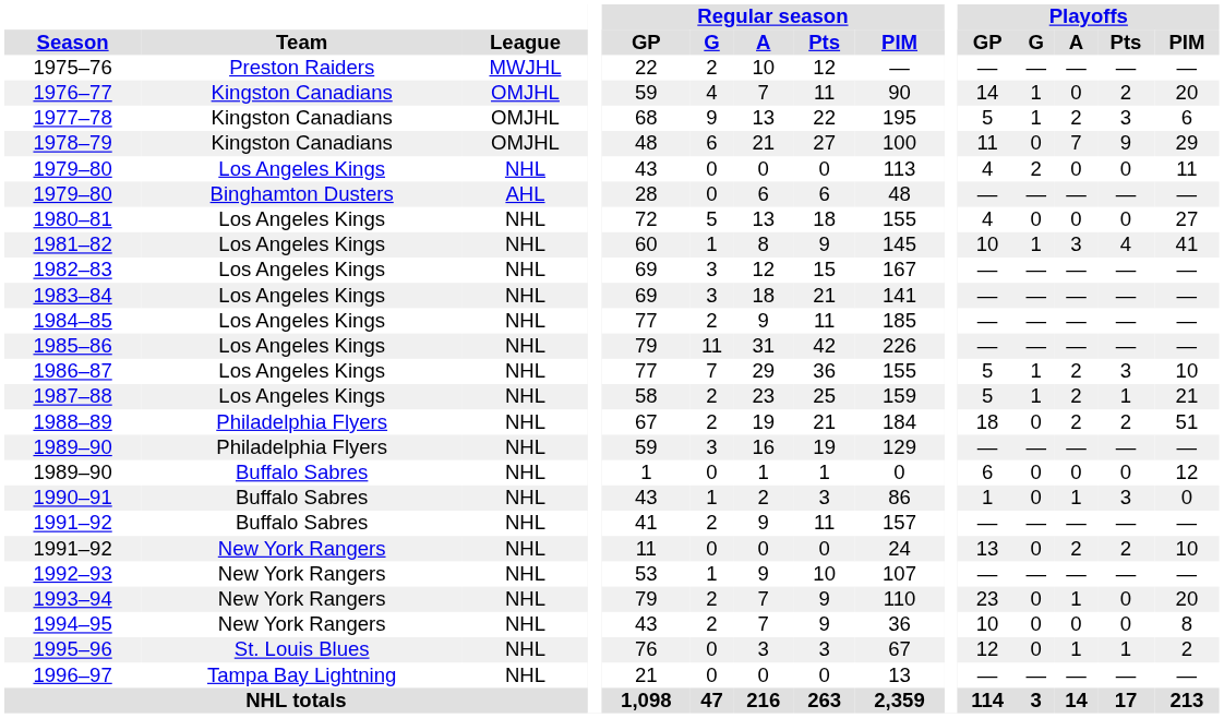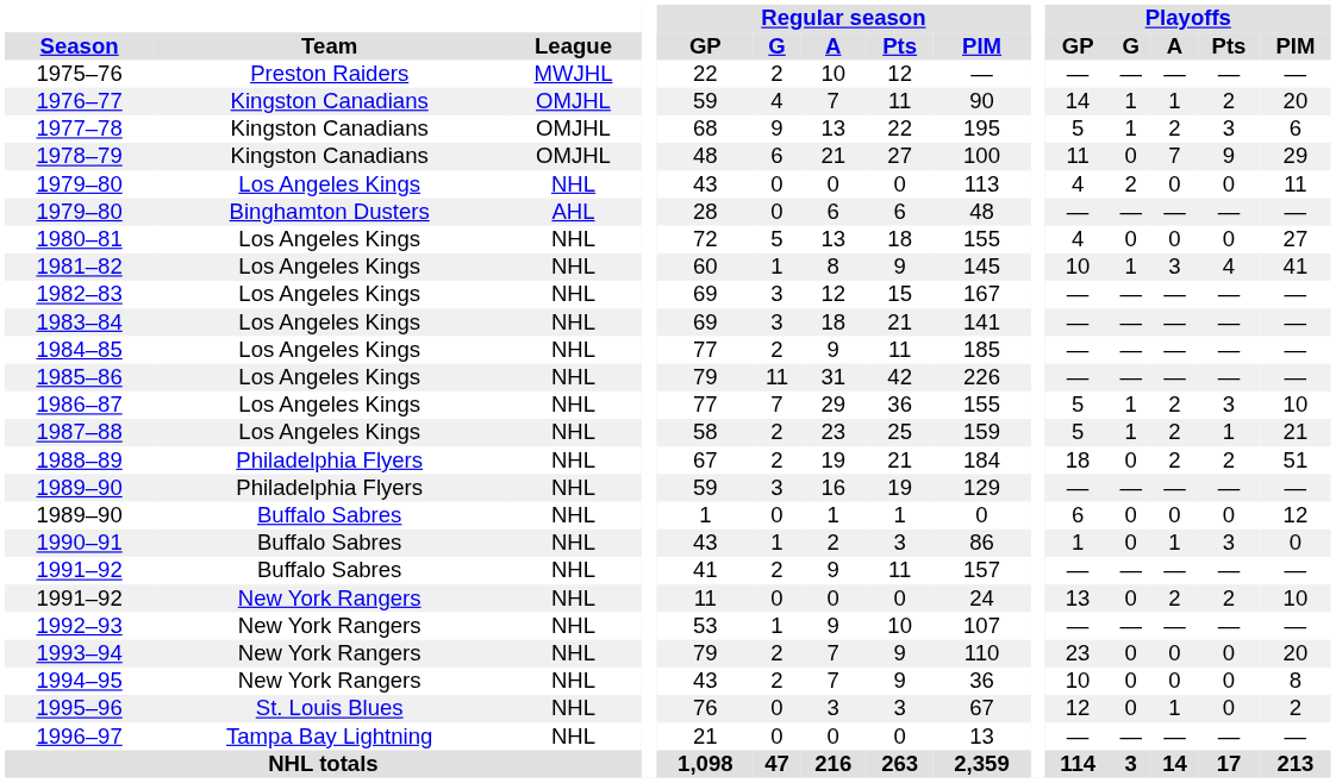 <table border="0" cellpadding="1" cellspacing="0" style="text-align:center; width:60em">
 <tr bgcolor="#e0e0e0">
 <th colspan="3" bgcolor="#ffffff"> </th>
 <th rowspan="99" bgcolor="#ffffff"> </th>
 <th colspan="5"><a href='#'>Regular season</a></th>
 <th rowspan="99" bgcolor="#ffffff"> </th>
 <th colspan="5"><a href='#'>Playoffs</a></th>
 </tr>
 <tr bgcolor="#e0e0e0">
 <th><a href='#'>Season</a></th>
 <th>Team</th>
 <th>League</th>
 <th>GP</th>
 <th><a href='#'>G</a></th>
 <th><a href='#'>A</a></th>
 <th><a href='#'>Pts</a></th>
 <th><a href='#'>PIM</a></th>
 <th>GP</th>
 <th>G</th>
 <th>A</th>
 <th>Pts</th>
 <th>PIM</th>
 </tr>
 <tr>
 <td>1975–76</td>
 <td><a href='#'>Preston Raiders</a></td>
 <td><a href='#'>MWJHL</a></td>
 <td>22</td>
 <td>2</td>
 <td>10</td>
 <td>12</td>
 <td>—</td>
 <td>—</td>
 <td>—</td>
 <td>—</td>
 <td>—</td>
 <td>—</td>
 </tr>
 <tr bgcolor="#f0f0f0">
 <td><a href='#'>1976–77</a></td>
 <td><a href='#'>Kingston Canadians</a></td>
 <td><a href='#'>OMJHL</a></td>
 <td>59</td>
 <td>4</td>
 <td>7</td>
 <td>11</td>
 <td>90</td>
 <td>14</td>
 <td>1</td>
-<td>0</td>
+<td>1</td>
 <td>2</td>
 <td>20</td>
 </tr>
 <tr>
 <td><a href='#'>1977–78</a></td>
 <td>Kingston Canadians</td>
 <td>OMJHL</td>
 <td>68</td>
 <td>9</td>
 <td>13</td>
 <td>22</td>
 <td>195</td>
 <td>5</td>
 <td>1</td>
 <td>2</td>
 <td>3</td>
 <td>6</td>
 </tr>
 <tr bgcolor="#f0f0f0">
 <td><a href='#'>1978–79</a></td>
 <td>Kingston Canadians</td>
 <td>OMJHL</td>
 <td>48</td>
 <td>6</td>
 <td>21</td>
 <td>27</td>
 <td>100</td>
 <td>11</td>
 <td>0</td>
 <td>7</td>
 <td>9</td>
 <td>29</td>
 </tr>
 <tr>
 <td><a href='#'>1979–80</a></td>
 <td><a href='#'>Los Angeles Kings</a></td>
 <td><a href='#'>NHL</a></td>
 <td>43</td>
 <td>0</td>
 <td>0</td>
 <td>0</td>
 <td>113</td>
 <td>4</td>
 <td>2</td>
 <td>0</td>
 <td>0</td>
 <td>11</td>
 </tr>
 <tr bgcolor="#f0f0f0">
 <td><a href='#'>1979–80</a></td>
 <td><a href='#'>Binghamton Dusters</a></td>
 <td><a href='#'>AHL</a></td>
 <td>28</td>
 <td>0</td>
 <td>6</td>
 <td>6</td>
 <td>48</td>
 <td>—</td>
 <td>—</td>
 <td>—</td>
 <td>—</td>
 <td>—</td>
 </tr>
 <tr>
 <td><a href='#'>1980–81</a></td>
 <td>Los Angeles Kings</td>
 <td>NHL</td>
 <td>72</td>
 <td>5</td>
 <td>13</td>
 <td>18</td>
 <td>155</td>
 <td>4</td>
 <td>0</td>
 <td>0</td>
 <td>0</td>
 <td>27</td>
 </tr>
 <tr bgcolor="#f0f0f0">
 <td><a href='#'>1981–82</a></td>
 <td>Los Angeles Kings</td>
 <td>NHL</td>
 <td>60</td>
 <td>1</td>
 <td>8</td>
 <td>9</td>
 <td>145</td>
 <td>10</td>
 <td>1</td>
 <td>3</td>
 <td>4</td>
 <td>41</td>
 </tr>
 <tr>
 <td><a href='#'>1982–83</a></td>
 <td>Los Angeles Kings</td>
 <td>NHL</td>
 <td>69</td>
 <td>3</td>
 <td>12</td>
 <td>15</td>
 <td>167</td>
 <td>—</td>
 <td>—</td>
 <td>—</td>
 <td>—</td>
 <td>—</td>
 </tr>
 <tr bgcolor="#f0f0f0">
 <td><a href='#'>1983–84</a></td>
 <td>Los Angeles Kings</td>
 <td>NHL</td>
 <td>69</td>
 <td>3</td>
 <td>18</td>
 <td>21</td>
 <td>141</td>
 <td>—</td>
 <td>—</td>
 <td>—</td>
 <td>—</td>
 <td>—</td>
 </tr>
 <tr>
 <td><a href='#'>1984–85</a></td>
 <td>Los Angeles Kings</td>
 <td>NHL</td>
 <td>77</td>
 <td>2</td>
 <td>9</td>
 <td>11</td>
 <td>185</td>
 <td>—</td>
 <td>—</td>
 <td>—</td>
 <td>—</td>
 <td>—</td>
 </tr>
 <tr bgcolor="#f0f0f0">
 <td><a href='#'>1985–86</a></td>
 <td>Los Angeles Kings</td>
 <td>NHL</td>
 <td>79</td>
 <td>11</td>
 <td>31</td>
 <td>42</td>
 <td>226</td>
 <td>—</td>
 <td>—</td>
 <td>—</td>
 <td>—</td>
 <td>—</td>
 </tr>
 <tr>
 <td><a href='#'>1986–87</a></td>
 <td>Los Angeles Kings</td>
 <td>NHL</td>
 <td>77</td>
 <td>7</td>
 <td>29</td>
 <td>36</td>
 <td>155</td>
 <td>5</td>
 <td>1</td>
 <td>2</td>
 <td>3</td>
 <td>10</td>
 </tr>
 <tr bgcolor="#f0f0f0">
 <td><a href='#'>1987–88</a></td>
 <td>Los Angeles Kings</td>
 <td>NHL</td>
 <td>58</td>
 <td>2</td>
 <td>23</td>
 <td>25</td>
 <td>159</td>
 <td>5</td>
 <td>1</td>
 <td>2</td>
 <td>1</td>
 <td>21</td>
 </tr>
 <tr>
 <td><a href='#'>1988–89</a></td>
 <td><a href='#'>Philadelphia Flyers</a></td>
 <td>NHL</td>
 <td>67</td>
 <td>2</td>
 <td>19</td>
 <td>21</td>
 <td>184</td>
 <td>18</td>
 <td>0</td>
 <td>2</td>
 <td>2</td>
 <td>51</td>
 </tr>
 <tr bgcolor="#f0f0f0">
 <td><a href='#'>1989–90</a></td>
 <td>Philadelphia Flyers</td>
 <td>NHL</td>
 <td>59</td>
 <td>3</td>
 <td>16</td>
 <td>19</td>
 <td>129</td>
 <td>—</td>
 <td>—</td>
 <td>—</td>
 <td>—</td>
 <td>—</td>
 </tr>
 <tr>
 <td>1989–90</td>
 <td><a href='#'>Buffalo Sabres</a></td>
 <td>NHL</td>
 <td>1</td>
 <td>0</td>
 <td>1</td>
 <td>1</td>
 <td>0</td>
 <td>6</td>
 <td>0</td>
 <td>0</td>
 <td>0</td>
 <td>12</td>
 </tr>
 <tr bgcolor="#f0f0f0">
 <td><a href='#'>1990–91</a></td>
 <td>Buffalo Sabres</td>
 <td>NHL</td>
 <td>43</td>
 <td>1</td>
 <td>2</td>
 <td>3</td>
 <td>86</td>
 <td>1</td>
 <td>0</td>
 <td>1</td>
 <td>3</td>
 <td>0</td>
 </tr>
 <tr>
 <td><a href='#'>1991–92</a></td>
 <td>Buffalo Sabres</td>
 <td>NHL</td>
 <td>41</td>
 <td>2</td>
 <td>9</td>
 <td>11</td>
 <td>157</td>
 <td>—</td>
 <td>—</td>
 <td>—</td>
 <td>—</td>
 <td>—</td>
 </tr>
 <tr bgcolor="#f0f0f0">
 <td>1991–92</td>
 <td><a href='#'>New York Rangers</a></td>
 <td>NHL</td>
 <td>11</td>
 <td>0</td>
 <td>0</td>
 <td>0</td>
 <td>24</td>
 <td>13</td>
 <td>0</td>
 <td>2</td>
 <td>2</td>
 <td>10</td>
 </tr>
 <tr>
 <td><a href='#'>1992–93</a></td>
 <td>New York Rangers</td>
 <td>NHL</td>
 <td>53</td>
 <td>1</td>
 <td>9</td>
 <td>10</td>
 <td>107</td>
 <td>—</td>
 <td>—</td>
 <td>—</td>
 <td>—</td>
 <td>—</td>
 </tr>
 <tr bgcolor="#f0f0f0">
 <td><a href='#'>1993–94</a></td>
 <td>New York Rangers</td>
 <td>NHL</td>
 <td>79</td>
 <td>2</td>
 <td>7</td>
 <td>9</td>
 <td>110</td>
 <td>23</td>
 <td>0</td>
-<td>1</td>
+<td>0</td>
 <td>0</td>
 <td>20</td>
 </tr>
 <tr>
 <td><a href='#'>1994–95</a></td>
 <td>New York Rangers</td>
 <td>NHL</td>
 <td>43</td>
 <td>2</td>
 <td>7</td>
 <td>9</td>
 <td>36</td>
 <td>10</td>
 <td>0</td>
 <td>0</td>
 <td>0</td>
 <td>8</td>
 </tr>
 <tr bgcolor="#f0f0f0">
 <td><a href='#'>1995–96</a></td>
 <td><a href='#'>St. Louis Blues</a></td>
 <td>NHL</td>
 <td>76</td>
 <td>0</td>
 <td>3</td>
 <td>3</td>
 <td>67</td>
 <td>12</td>
 <td>0</td>
 <td>1</td>
-<td>1</td>
+<td>0</td>
 <td>2</td>
 </tr>
 <tr>
 <td><a href='#'>1996–97</a></td>
 <td><a href='#'>Tampa Bay Lightning</a></td>
 <td>NHL</td>
 <td>21</td>
 <td>0</td>
 <td>0</td>
 <td>0</td>
 <td>13</td>
 <td>—</td>
 <td>—</td>
 <td>—</td>
 <td>—</td>
 <td>—</td>
 </tr>
 <tr bgcolor="#e0e0e0">
 <th colspan="3">NHL totals</th>
 <th>1,098</th>
 <th>47</th>
 <th>216</th>
 <th>263</th>
 <th>2,359</th>
 <th>114</th>
 <th>3</th>
 <th>14</th>
 <th>17</th>
 <th>213</th>
 </tr>
 </table>
